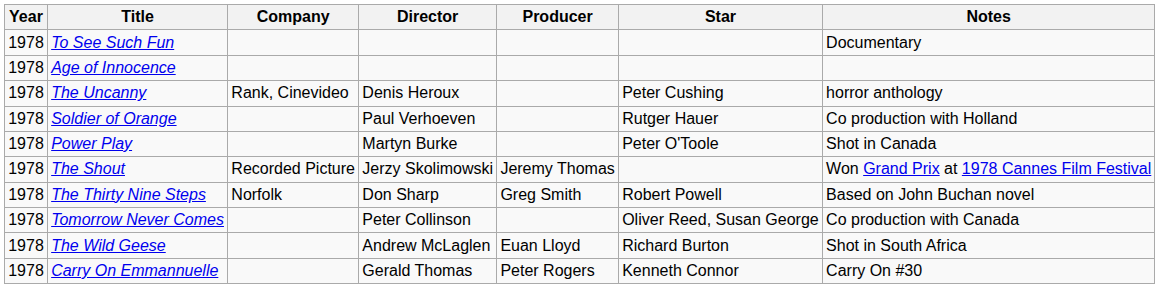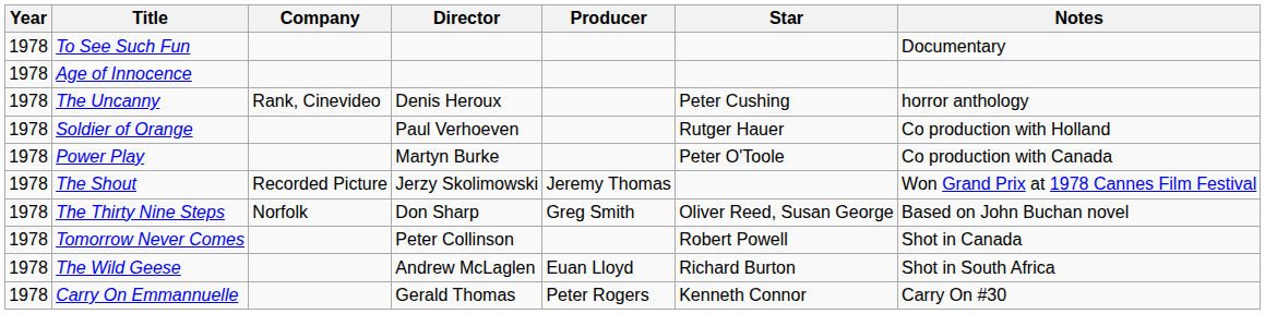 <table class="wikitable sortable">
 <tr>
 <th>Year</th>
 <th>Title</th>
 <th>Company</th>
 <th>Director</th>
 <th>Producer</th>
 <th>Star</th>
 <th>Notes</th>
 </tr>
 <tr>
 <td>1978</td>
 <td><em><a href='#'>To See Such Fun</a></em></td>
 <td></td>
 <td></td>
 <td></td>
 <td></td>
 <td>Documentary</td>
 </tr>
 <tr>
 <td>1978</td>
 <td><em><a href='#'>Age of Innocence</a></em></td>
 <td></td>
 <td></td>
 <td></td>
 <td></td>
 <td></td>
 </tr>
 <tr>
 <td>1978</td>
 <td><em><a href='#'>The Uncanny</a></em></td>
 <td>Rank, Cinevideo</td>
 <td>Denis Heroux</td>
 <td></td>
 <td>Peter Cushing</td>
 <td>horror anthology</td>
 </tr>
 <tr>
 <td>1978</td>
 <td><em><a href='#'>Soldier of Orange</a></em></td>
 <td></td>
 <td>Paul Verhoeven</td>
 <td></td>
 <td>Rutger Hauer</td>
 <td>Co production with Holland</td>
 </tr>
 <tr>
 <td>1978</td>
 <td><em><a href='#'>Power Play</a></em></td>
 <td></td>
 <td>Martyn Burke</td>
 <td></td>
 <td>Peter O'Toole</td>
-<td>Shot in Canada</td>
+<td>Co production with Canada</td>
 </tr>
 <tr>
 <td>1978</td>
 <td><em><a href='#'>The Shout</a></em></td>
 <td>Recorded Picture</td>
 <td>Jerzy Skolimowski</td>
 <td>Jeremy Thomas</td>
 <td></td>
 <td>Won <a href='#'>Grand Prix</a> at <a href='#'>1978 Cannes Film Festival</a></td>
 </tr>
 <tr>
 <td>1978</td>
 <td><em><a href='#'>The Thirty Nine Steps</a></em></td>
 <td>Norfolk</td>
 <td>Don Sharp</td>
 <td>Greg Smith</td>
-<td>Robert Powell</td>
+<td>Oliver Reed, Susan George</td>
 <td>Based on John Buchan novel</td>
 </tr>
 <tr>
 <td>1978</td>
 <td><em><a href='#'>Tomorrow Never Comes</a></em></td>
 <td></td>
 <td>Peter Collinson</td>
 <td></td>
-<td>Oliver Reed, Susan George</td>
-<td>Co production with Canada</td>
+<td>Robert Powell</td>
+<td>Shot in Canada</td>
 </tr>
 <tr>
 <td>1978</td>
 <td><em><a href='#'>The Wild Geese</a></em></td>
 <td></td>
 <td>Andrew McLaglen</td>
 <td>Euan Lloyd</td>
 <td>Richard Burton</td>
 <td>Shot in South Africa</td>
 </tr>
 <tr>
 <td>1978</td>
 <td><em><a href='#'>Carry On Emmannuelle</a></em></td>
 <td></td>
 <td>Gerald Thomas</td>
 <td>Peter Rogers</td>
 <td>Kenneth Connor</td>
 <td>Carry On #30</td>
 </tr>
 </table>
